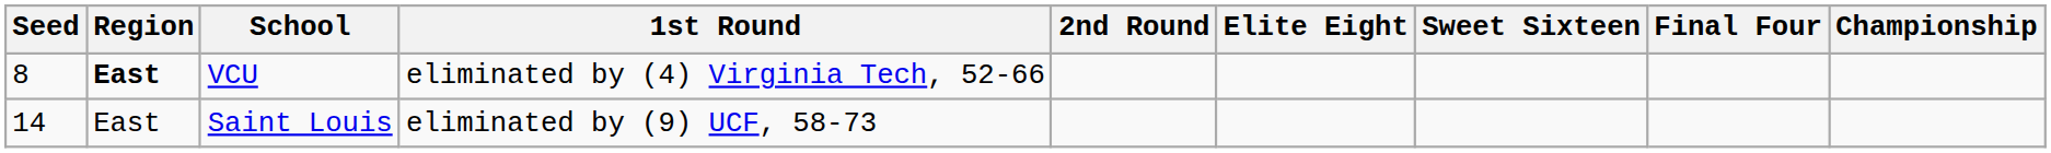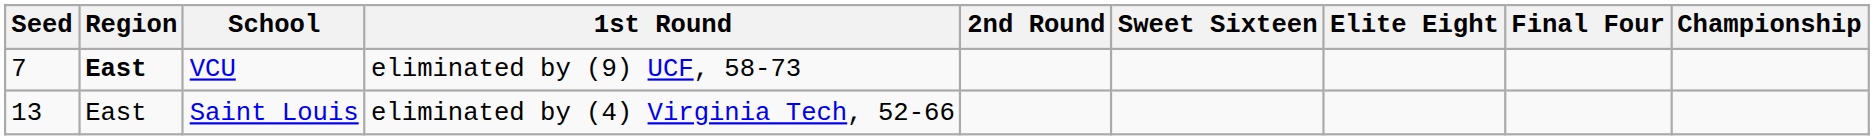 <table class="sortable wikitable" style="white-space:nowrap; font-size:90%;">
 <tr>
 <th>Seed</th>
 <th>Region</th>
 <th>School</th>
 <th>1st Round</th>
 <th>2nd Round</th>
+<th>Sweet Sixteen</th>
 <th>Elite Eight</th>
-<th>Sweet Sixteen</th>
 <th>Final Four</th>
 <th>Championship</th>
 </tr>
 <tr>
-<td>8</td>
+<td>7</td>
 <td><strong>East</strong></td>
 <td><a href='#'>VCU</a></td>
+<td>eliminated by (9) <a href='#'>UCF</a>, 58-73</td>
+<td></td>
+<td></td>
+<td></td>
+<td></td>
+<td></td>
+</tr>
+<tr>
+<td>13</td>
+<td>East</td>
+<td><a href='#'>Saint Louis</a></td>
 <td>eliminated by (4) <a href='#'>Virginia Tech</a>, 52-66</td>
 <td></td>
 <td></td>
 <td></td>
 <td></td>
 <td></td>
 </tr>
-<tr>
-<td>14</td>
-<td>East</td>
-<td><a href='#'>Saint Louis</a></td>
-<td>eliminated by (9) <a href='#'>UCF</a>, 58-73</td>
-<td></td>
-<td></td>
-<td></td>
-<td></td>
-<td></td>
-</tr>
 </table>
